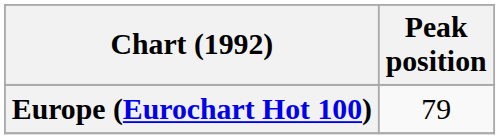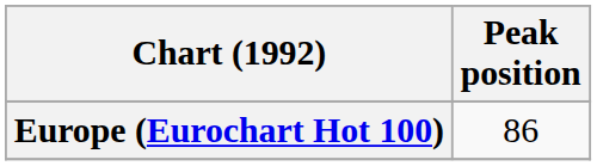 <table class="wikitable sortable plainrowheaders" style="text-align:center">
 <tr>
 <th>Chart (1992)</th>
 <th>Peak<br>position</th>
 </tr>
 <tr>
 </tr>
 <tr>
 <th scope="row">Europe (<a href='#'>Eurochart Hot 100</a>)</th>
-<td>79</td>
+<td>86</td>
 </tr>
 <tr>
 </tr>
 <tr>
 </tr>
 <tr>
 </tr>
 <tr>
 </tr>
 <tr>
 </tr>
 </table>
